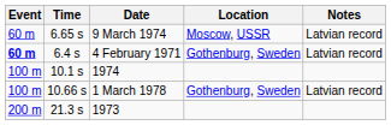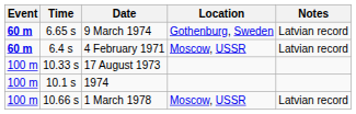 <table class="wikitable" style="font-size: 95%;">
 <tr>
 <th>Event</th>
 <th>Time</th>
 <th>Date</th>
 <th>Location</th>
 <th>Notes</th>
 </tr>
 <tr>
-<td><a href='#'>60 m</a> </td>
+<td><strong><a href='#'>60 m</a> </strong></td>
 <td style="text-align:center;">6.65 s</td>
 <td>9 March 1974</td>
-<td><a href='#'>Moscow</a>, <a href='#'>USSR</a></td>
+<td><a href='#'>Gothenburg</a>, <a href='#'>Sweden</a></td>
 <td>Latvian record</td>
 </tr>
 <tr>
 <td><strong><a href='#'>60 m</a> </strong></td>
 <td style="text-align:center;">6.4 s</td>
 <td>4 February 1971</td>
-<td><a href='#'>Gothenburg</a>, <a href='#'>Sweden</a></td>
+<td><a href='#'>Moscow</a>, <a href='#'>USSR</a></td>
 <td>Latvian record</td>
+</tr>
+<tr>
+<td><a href='#'>100 m</a></td>
+<td style="text-align:center;">10.33 s</td>
+<td>17 August 1973</td>
+<td></td>
+<td></td>
 </tr>
 <tr>
 <td><a href='#'>100 m</a> </td>
 <td style="text-align:center;">10.1 s</td>
 <td>1974</td>
 <td></td>
 <td></td>
 </tr>
 <tr>
 <td><a href='#'>100 m</a> </td>
 <td style="text-align:center;">10.66 s</td>
 <td>1 March 1978</td>
-<td><a href='#'>Gothenburg</a>, <a href='#'>Sweden</a></td>
+<td><a href='#'>Moscow</a>, <a href='#'>USSR</a></td>
 <td>Latvian record</td>
 </tr>
-<tr>
-<td><a href='#'>200 m</a></td>
-<td style="text-align:center;">21.3 s</td>
-<td>1973</td>
-<td></td>
-<td></td>
-</tr>
 </table>
